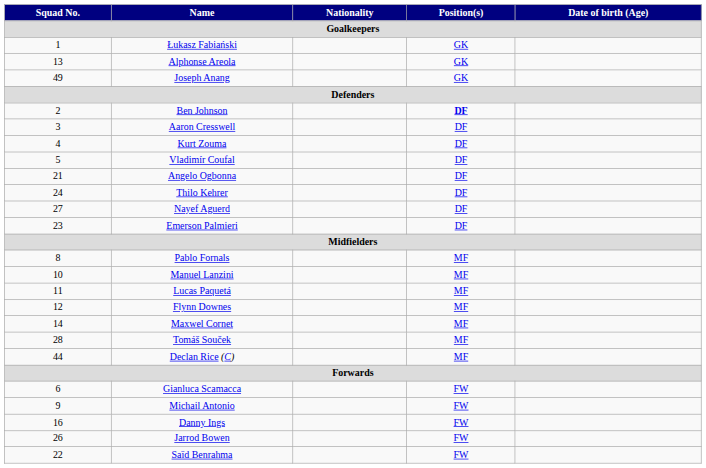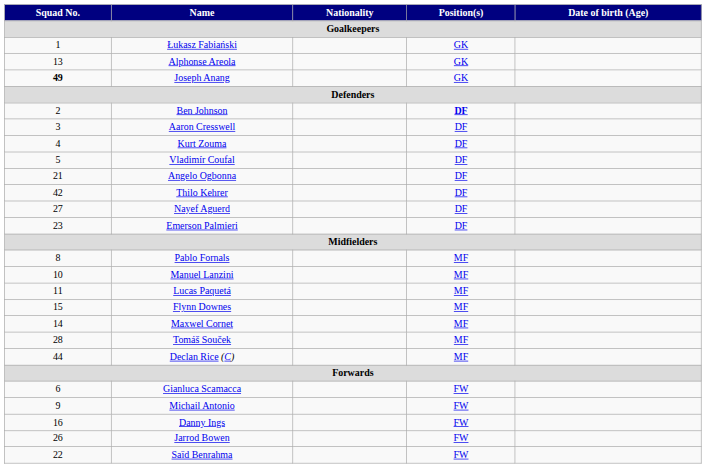 <table class="wikitable" style="text-align:center; font-size:90%; width:80%;">
 <tr>
 <th style="background:#000080; color:white; text-align:center;">Squad No.</th>
 <th style="background:#000080; color:white; text-align:center;">Name</th>
 <th style="background:#000080; color:white; text-align:center;">Nationality</th>
 <th style="background:#000080; color:white; text-align:center;">Position(s)</th>
 <th style="background:#000080; color:white; text-align:center;">Date of birth (Age)</th>
 </tr>
 <tr>
 <th colspan="5" style="background:#dcdcdc; text-align:center;">Goalkeepers</th>
 </tr>
 <tr>
 <td>1</td>
 <td><a href='#'>Łukasz Fabiański</a></td>
 <td></td>
 <td><a href='#'>GK</a></td>
 <td></td>
 </tr>
 <tr>
 <td>13</td>
 <td><a href='#'>Alphonse Areola</a></td>
 <td></td>
 <td><a href='#'>GK</a></td>
 <td></td>
 </tr>
 <tr>
-<td>49</td>
+<td><strong>49</strong></td>
 <td><a href='#'>Joseph Anang</a></td>
 <td></td>
 <td><a href='#'>GK</a></td>
 <td></td>
 </tr>
 <tr>
 <th colspan="5" style="background:#dcdcdc; text-align:center;">Defenders</th>
 </tr>
 <tr>
 <td>2</td>
 <td><a href='#'>Ben Johnson</a></td>
 <td></td>
 <td><strong><a href='#'>DF</a></strong></td>
 <td></td>
 </tr>
 <tr>
 <td>3</td>
 <td><a href='#'>Aaron Cresswell</a></td>
 <td></td>
 <td><a href='#'>DF</a></td>
 <td></td>
 </tr>
 <tr>
 <td>4</td>
 <td><a href='#'>Kurt Zouma</a></td>
 <td></td>
 <td><a href='#'>DF</a></td>
 <td></td>
 </tr>
 <tr>
 <td>5</td>
 <td><a href='#'>Vladimír Coufal</a></td>
 <td></td>
 <td><a href='#'>DF</a></td>
 <td></td>
 </tr>
 <tr>
 <td>21</td>
 <td><a href='#'>Angelo Ogbonna</a></td>
 <td></td>
 <td><a href='#'>DF</a></td>
 <td></td>
 </tr>
 <tr>
-<td>24</td>
+<td>42</td>
 <td><a href='#'>Thilo Kehrer</a></td>
 <td></td>
 <td><a href='#'>DF</a></td>
 <td></td>
 </tr>
 <tr>
 <td>27</td>
 <td><a href='#'>Nayef Aguerd</a></td>
 <td></td>
 <td><a href='#'>DF</a></td>
 <td></td>
 </tr>
 <tr>
 <td>23</td>
 <td><a href='#'>Emerson Palmieri</a></td>
 <td></td>
 <td><a href='#'>DF</a></td>
 <td></td>
 </tr>
 <tr>
 <th colspan="5" style="background:#dcdcdc; text-align:center;">Midfielders</th>
 </tr>
 <tr>
 <td>8</td>
 <td><a href='#'>Pablo Fornals</a></td>
 <td></td>
 <td><a href='#'>MF</a></td>
 <td></td>
 </tr>
 <tr>
 <td>10</td>
 <td><a href='#'>Manuel Lanzini</a></td>
 <td></td>
 <td><a href='#'>MF</a></td>
 <td></td>
 </tr>
 <tr>
 <td>11</td>
 <td><a href='#'>Lucas Paquetá</a></td>
 <td></td>
 <td><a href='#'>MF</a></td>
 <td></td>
 </tr>
 <tr>
-<td>12</td>
+<td>15</td>
 <td><a href='#'>Flynn Downes</a></td>
 <td></td>
 <td><a href='#'>MF</a></td>
 <td></td>
 </tr>
 <tr>
 <td>14</td>
 <td><a href='#'>Maxwel Cornet</a></td>
 <td></td>
 <td><a href='#'>MF</a></td>
 <td></td>
 </tr>
 <tr>
 <td>28</td>
 <td><a href='#'>Tomáš Souček</a></td>
 <td></td>
 <td><a href='#'>MF</a></td>
 <td></td>
 </tr>
 <tr>
 <td>44</td>
 <td><a href='#'>Declan Rice</a> <em>(<a href='#'>C</a>)</em></td>
 <td></td>
 <td><a href='#'>MF</a></td>
 <td></td>
 </tr>
 <tr>
 <th colspan="5" style="background:#dcdcdc; text-align:center;">Forwards</th>
 </tr>
 <tr>
 <td>6</td>
 <td><a href='#'>Gianluca Scamacca</a></td>
 <td></td>
 <td><a href='#'>FW</a></td>
 <td></td>
 </tr>
 <tr>
 <td>9</td>
 <td><a href='#'>Michail Antonio</a></td>
 <td></td>
 <td><a href='#'>FW</a></td>
 <td></td>
 </tr>
 <tr>
 <td>16</td>
 <td><a href='#'>Danny Ings</a></td>
 <td></td>
 <td><a href='#'>FW</a></td>
 <td></td>
 </tr>
 <tr>
 <td>26</td>
 <td><a href='#'>Jarrod Bowen</a></td>
 <td></td>
 <td><a href='#'>FW</a></td>
 <td></td>
 </tr>
 <tr>
 <td>22</td>
 <td><a href='#'>Saïd Benrahma</a></td>
 <td></td>
 <td><a href='#'>FW</a></td>
 <td></td>
 </tr>
 </table>
